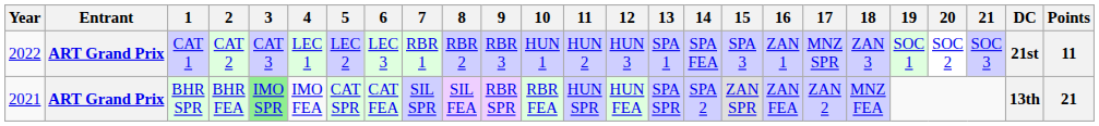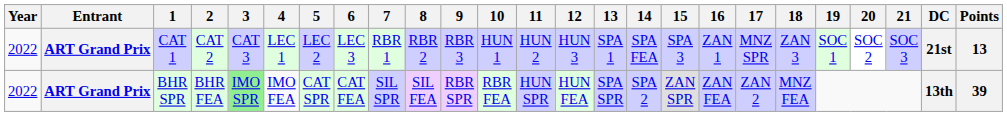 <table class="wikitable" style="text-align:center; font-size:85%">
 <tr>
 <th>Year</th>
 <th>Entrant</th>
 <th>1</th>
 <th>2</th>
 <th>3</th>
 <th>4</th>
 <th>5</th>
 <th>6</th>
 <th>7</th>
 <th>8</th>
 <th>9</th>
 <th>10</th>
 <th>11</th>
 <th>12</th>
 <th>13</th>
 <th>14</th>
 <th>15</th>
 <th>16</th>
 <th>17</th>
 <th>18</th>
 <th>19</th>
 <th>20</th>
 <th>21</th>
 <th>DC</th>
 <th>Points</th>
 </tr>
 <tr>
 <td><a href='#'>2022</a></td>
 <th nowrap><a href='#'>ART Grand Prix</a></th>
 <td style="background:#CFCFFF;"><a href='#'>CAT<br>1</a><br></td>
 <td style="background:#DFFFDF;"><a href='#'>CAT<br>2</a><br></td>
 <td style="background:#CFCFFF;"><a href='#'>CAT<br>3</a><br></td>
 <td style="background:#DFFFDF;"><a href='#'>LEC<br>1</a><br></td>
 <td style="background:#CFCFFF;"><a href='#'>LEC<br>2</a><br></td>
 <td style="background:#DFFFDF;"><a href='#'>LEC<br>3</a><br></td>
 <td style="background:#DFFFDF;"><a href='#'>RBR<br>1</a><br></td>
 <td style="background:#CFCFFF;"><a href='#'>RBR<br>2</a><br></td>
 <td style="background:#CFCFFF;"><a href='#'>RBR<br>3</a><br></td>
 <td style="background:#CFCFFF;"><a href='#'>HUN<br>1</a><br></td>
 <td style="background:#CFCFFF;"><a href='#'>HUN<br>2</a><br></td>
 <td style="background:#CFCFFF;"><a href='#'>HUN<br>3</a><br></td>
 <td style="background:#CFCFFF;"><a href='#'>SPA<br>1</a><br></td>
 <td style="background:#CFCFFF;"><a href='#'>SPA<br>FEA</a><br></td>
 <td style="background:#CFCFFF;"><a href='#'>SPA<br>3</a><br></td>
 <td style="background:#CFCFFF;"><a href='#'>ZAN<br>1</a><br></td>
 <td style="background:#CFCFFF;"><a href='#'>MNZ<br>SPR</a><br></td>
 <td style="background:#CFCFFF;"><a href='#'>ZAN<br>3</a><br></td>
 <td style="background:#DFFFDF;"><a href='#'>SOC<br>1</a><br></td>
 <td style="background:#FFFFFF;"><a href='#'>SOC<br>2</a><br></td>
 <td style="background:#CFCFFF;"><a href='#'>SOC<br>3</a><br></td>
 <th>21st</th>
-<th>11</th>
+<th>13</th>
 </tr>
 <tr>
-<td><a href='#'>2021</a></td>
+<td><a href='#'>2022</a></td>
 <th nowrap><a href='#'>ART Grand Prix</a></th>
 <td style="background:#DFFFDF;"><a href='#'>BHR<br>SPR</a><br></td>
 <td style="background:#DFFFDF;"><a href='#'>BHR<br>FEA</a><br></td>
 <td style="background: lightgreen;"><a href='#'>IMO<br>SPR</a></td>
 <td><a href='#'>IMO<br>FEA</a></td>
 <td style="background:#DFFFDF;"><a href='#'>CAT<br>SPR</a><br></td>
 <td style="background:#DFFFDF;"><a href='#'>CAT<br>FEA</a><br></td>
 <td style="background:#CFCFFF;"><a href='#'>SIL<br>SPR</a><br></td>
 <td style="background:#EFCFFF;"><a href='#'>SIL<br>FEA</a><br></td>
 <td style="background:#EFCFFF;"><a href='#'>RBR<br>SPR</a><br></td>
 <td style="background:#DFFFDF;"><a href='#'>RBR<br>FEA</a><br></td>
 <td style="background:#CFCFFF;"><a href='#'>HUN<br>SPR</a><br></td>
 <td style="background:#DFFFDF;"><a href='#'>HUN<br>FEA</a><br></td>
 <td style="background:#CFCFFF;"><a href='#'>SPA<br>SPR</a><br></td>
 <td style="background:#CFCFFF;"><a href='#'>SPA<br>2</a><br></td>
 <td style="background:#DFDFDF;"><a href='#'>ZAN<br>SPR</a><br></td>
 <td style="background:#CFCFFF;"><a href='#'>ZAN<br>FEA</a><br></td>
 <td style="background:#CFCFFF;"><a href='#'>ZAN<br>2</a><br></td>
 <td style="background:#CFCFFF;"><a href='#'>MNZ<br>FEA</a><br></td>
 <td colspan=3></td>
 <th>13th</th>
-<th>21</th>
+<th>39</th>
 </tr>
 </table>
